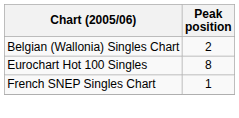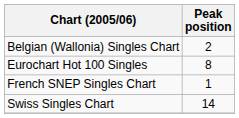 <table class="wikitable sortable">
 <tr>
 <th>Chart (2005/06)</th>
 <th>Peak<br>position</th>
 </tr>
 <tr>
 <td>Belgian (Wallonia) Singles Chart</td>
 <td align="center">2</td>
 </tr>
 <tr>
 <td>Eurochart Hot 100 Singles</td>
 <td align="center">8</td>
 </tr>
 <tr>
 <td>French SNEP Singles Chart</td>
 <td align="center">1</td>
 </tr>
 <tr>
+<td>Swiss Singles Chart</td>
+<td align="center">14</td>
+</tr>
+<tr>
 </tr>
 </table>
